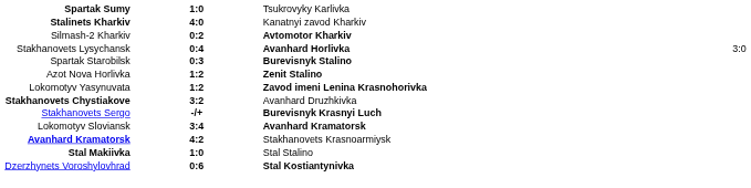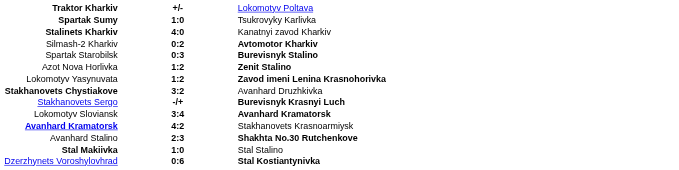 <table width=100% cellspacing=1>
 <tr>
 <th width=20%></th>
 <th width=12%></th>
 <th width=20%></th>
 <th></th>
+</tr>
+<tr style=font-size:90%>
+<td align=right><strong>Traktor Kharkiv</strong></td>
+<td align=center><strong>+/-</strong></td>
+<td><a href='#'>Lokomotyv Poltava</a></td>
+<td align=center></td>
 </tr>
 <tr style=font-size:90%>
 <td align=right><strong>Spartak Sumy</strong></td>
 <td align=center><strong>1:0</strong></td>
 <td>Tsukrovyky Karlivka</td>
 <td align=center></td>
 </tr>
 <tr style=font-size:90%>
 <td align=right><strong>Stalinets Kharkiv</strong></td>
 <td align=center><strong>4:0</strong></td>
 <td>Kanatnyi zavod Kharkiv</td>
 <td align=center></td>
 </tr>
 <tr style=font-size:90%>
 <td align=right>Silmash-2 Kharkiv</td>
 <td align=center><strong>0:2</strong></td>
 <td><strong>Avtomotor Kharkiv</strong></td>
 <td align=center></td>
-</tr>
-<tr style=font-size:90%>
-<td align=right>Stakhanovets Lysychansk</td>
-<td align=center><strong>0:4</strong></td>
-<td><strong>Avanhard Horlivka</strong></td>
-<td align=center>3:0 </td>
 </tr>
 <tr style=font-size:90%>
 <td align=right>Spartak Starobilsk</td>
 <td align=center><strong>0:3</strong></td>
 <td><strong>Burevisnyk Stalino</strong></td>
 <td align=center></td>
 </tr>
 <tr style=font-size:90%>
 <td align=right>Azot Nova Horlivka</td>
 <td align=center><strong>1:2</strong></td>
 <td><strong>Zenit Stalino</strong></td>
 <td align=center></td>
 </tr>
 <tr style=font-size:90%>
 <td align=right>Lokomotyv Yasynuvata</td>
 <td align=center><strong>1:2</strong></td>
 <td><strong>Zavod imeni Lenina Krasnohorivka</strong></td>
 <td align=center></td>
 </tr>
 <tr style=font-size:90%>
 <td align=right><strong>Stakhanovets Chystiakove</strong></td>
 <td align=center><strong>3:2</strong></td>
 <td>Avanhard Druzhkivka</td>
 <td align=center></td>
 </tr>
 <tr style=font-size:90%>
 <td align=right><a href='#'>Stakhanovets Sergo</a></td>
 <td align=center><strong>-/+</strong></td>
 <td><strong>Burevisnyk Krasnyi Luch</strong></td>
 <td align=center></td>
 </tr>
 <tr style=font-size:90%>
 <td align=right>Lokomotyv Sloviansk</td>
 <td align=center><strong>3:4</strong></td>
 <td><strong>Avanhard Kramatorsk</strong></td>
 <td align=center></td>
 </tr>
 <tr style=font-size:90%>
 <td align=right><strong><a href='#'>Avanhard Kramatorsk</a></strong></td>
 <td align=center><strong>4:2</strong></td>
 <td>Stakhanovets Krasnoarmiysk</td>
 <td align=center></td>
 </tr>
 <tr style=font-size:90%>
+<td align=right>Avanhard Stalino</td>
+<td align=center><strong>2:3</strong></td>
+<td><strong>Shakhta No.30 Rutchenkove</strong></td>
+<td align=center></td>
+</tr>
+<tr style=font-size:90%>
 <td align=right><strong>Stal Makiivka</strong></td>
 <td align=center><strong>1:0</strong></td>
 <td>Stal Stalino</td>
 <td align=center></td>
 </tr>
 <tr style=font-size:90%>
 <td align=right><a href='#'>Dzerzhynets Voroshylovhrad</a></td>
 <td align=center><strong>0:6</strong></td>
 <td><strong>Stal Kostiantynivka</strong></td>
 <td align=center></td>
 </tr>
 </table>
